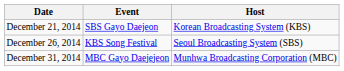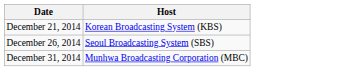 <table class="wikitable sortable" style="font-size:92%;">
 <tr>
 <th>Date</th>
-<th>Event</th>
 <th>Host</th>
 </tr>
 <tr>
 <td>December 21, 2014</td>
-<td><a href='#'>SBS Gayo Daejeon</a></td>
 <td><a href='#'>Korean Broadcasting System</a> (KBS)</td>
 </tr>
 <tr>
 <td>December 26, 2014</td>
-<td><a href='#'>KBS Song Festival</a></td>
 <td><a href='#'>Seoul Broadcasting System</a> (SBS)</td>
 </tr>
 <tr>
 <td>December 31, 2014</td>
-<td><a href='#'>MBC Gayo Daejejeon</a></td>
 <td><a href='#'>Munhwa Broadcasting Corporation</a> (MBC)</td>
 </tr>
 </table>
